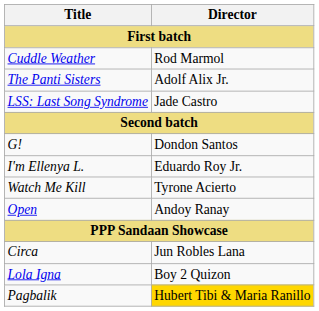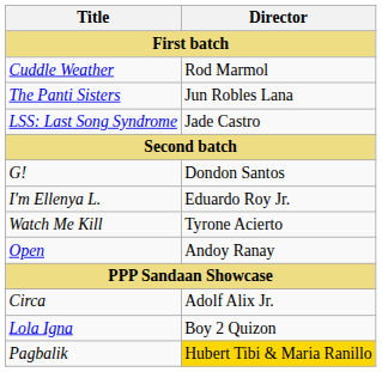 <table class="wikitable">
 <tr>
 <th>Title</th>
 <th>Director</th>
 </tr>
 <tr>
 <th style="background:#EEDD82" colspan=5>First batch</th>
 </tr>
 <tr>
 <td><em><a href='#'>Cuddle Weather</a></em></td>
 <td>Rod Marmol</td>
 </tr>
 <tr>
 <td><em><a href='#'>The Panti Sisters</a></em></td>
-<td>Adolf Alix Jr.</td>
+<td>Jun Robles Lana</td>
 </tr>
 <tr>
 <td><em><a href='#'>LSS: Last Song Syndrome</a></em></td>
 <td>Jade Castro</td>
 </tr>
 <tr>
 <th style="background:#EEDD82" colspan=5>Second batch</th>
 </tr>
 <tr>
 <td><em>G!</em></td>
 <td>Dondon Santos</td>
 </tr>
 <tr>
 <td><em>I'm Ellenya L.</em></td>
 <td>Eduardo Roy Jr.</td>
 </tr>
 <tr>
 <td><em>Watch Me Kill</em></td>
 <td>Tyrone Acierto</td>
 </tr>
 <tr>
 <td><em><a href='#'>Open</a></em></td>
 <td>Andoy Ranay</td>
 </tr>
 <tr>
 <th style="background:#EEDD82" colspan=5>PPP Sandaan Showcase</th>
 </tr>
 <tr>
 <td><em>Circa</em></td>
-<td>Jun Robles Lana</td>
+<td>Adolf Alix Jr.</td>
 </tr>
 <tr>
 <td><em><a href='#'>Lola Igna</a></em></td>
 <td>Boy 2 Quizon</td>
 </tr>
 <tr>
 <td><em>Pagbalik</em></td>
 <td style="background: gold;">Hubert Tibi & Maria Ranillo</td>
 </tr>
 </table>
